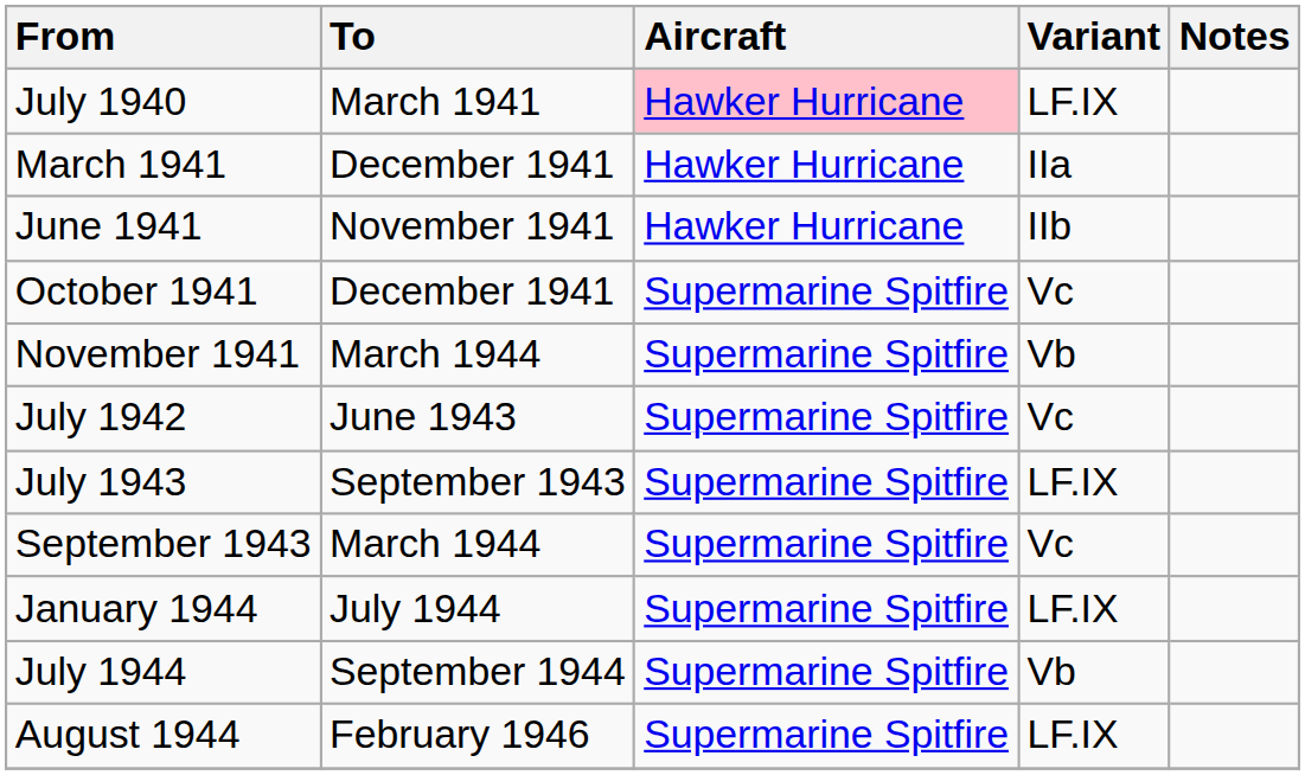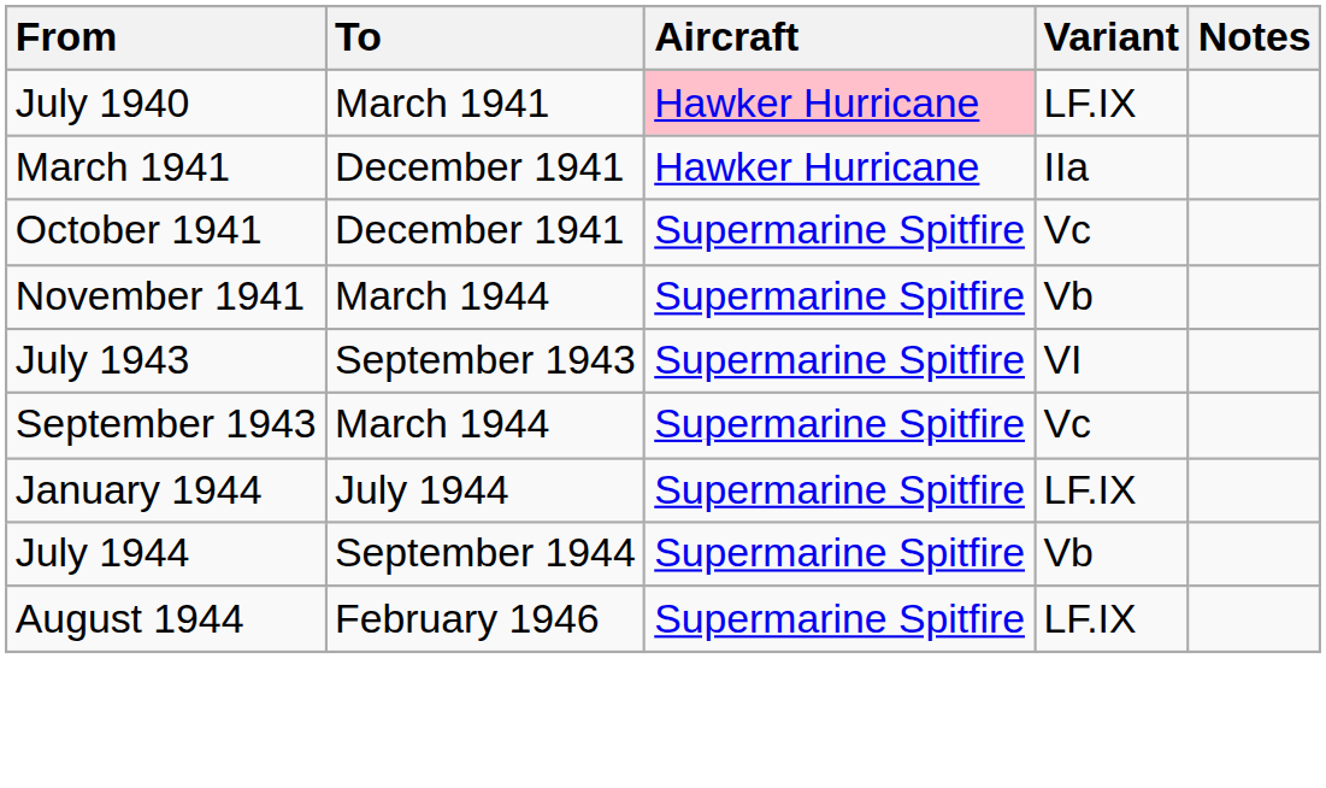 <table class="wikitable">
 <tr>
 </tr>
 <tr>
 <th style="text-align: left; ">From</th>
 <th style="text-align: left; ">To</th>
 <th style="text-align: left; ">Aircraft</th>
 <th style="text-align: left;">Variant</th>
 <th style="text-align: left;">Notes</th>
 </tr>
 <tr>
 <td>July 1940</td>
 <td>March 1941</td>
 <td style="background: pink;"><a href='#'>Hawker Hurricane</a></td>
 <td>LF.IX</td>
 <td></td>
 </tr>
 <tr>
 <td>March 1941</td>
 <td>December 1941</td>
 <td><a href='#'>Hawker Hurricane</a></td>
 <td>IIa</td>
 <td></td>
 </tr>
 <tr>
-<td>June 1941</td>
-<td>November 1941</td>
-<td><a href='#'>Hawker Hurricane</a></td>
-<td>IIb</td>
-<td></td>
-</tr>
-<tr>
 <td>October 1941</td>
 <td>December 1941</td>
 <td><a href='#'>Supermarine Spitfire</a></td>
 <td>Vc</td>
 <td></td>
 </tr>
 <tr>
 <td>November 1941</td>
 <td>March 1944</td>
 <td><a href='#'>Supermarine Spitfire</a></td>
 <td>Vb</td>
 <td></td>
 </tr>
 <tr>
-<td>July 1942</td>
-<td>June 1943</td>
-<td><a href='#'>Supermarine Spitfire</a></td>
-<td>Vc</td>
-<td></td>
-</tr>
-<tr>
 <td>July 1943</td>
 <td>September 1943</td>
 <td><a href='#'>Supermarine Spitfire</a></td>
-<td>LF.IX</td>
+<td>VI</td>
 <td></td>
 </tr>
 <tr>
 <td>September 1943</td>
 <td>March 1944</td>
 <td><a href='#'>Supermarine Spitfire</a></td>
 <td>Vc</td>
 <td></td>
 </tr>
 <tr>
 <td>January 1944</td>
 <td>July 1944</td>
 <td><a href='#'>Supermarine Spitfire</a></td>
 <td>LF.IX</td>
 <td></td>
 </tr>
 <tr>
 <td>July 1944</td>
 <td>September 1944</td>
 <td><a href='#'>Supermarine Spitfire</a></td>
 <td>Vb</td>
 <td></td>
 </tr>
 <tr>
 <td>August 1944</td>
 <td>February 1946</td>
 <td><a href='#'>Supermarine Spitfire</a></td>
 <td>LF.IX</td>
 <td></td>
 </tr>
 <tr>
 </tr>
 </table>
